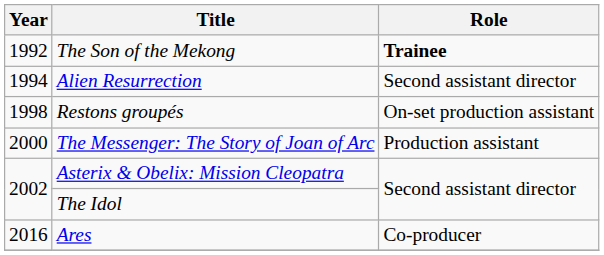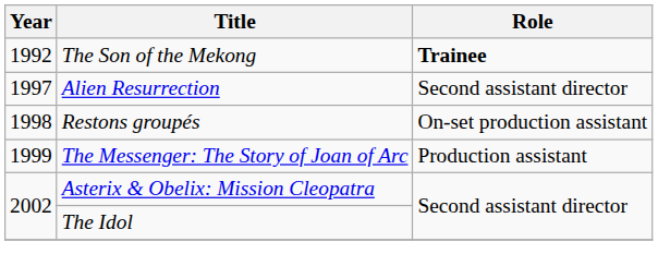 <table class="wikitable">
 <tr>
 <th>Year</th>
 <th>Title</th>
 <th>Role</th>
 </tr>
 <tr>
 <td>1992</td>
 <td><em>The Son of the Mekong</em></td>
 <td><strong>Trainee</strong></td>
 </tr>
 <tr>
-<td>1994</td>
+<td>1997</td>
 <td><em><a href='#'>Alien Resurrection</a></em></td>
 <td>Second assistant director</td>
 </tr>
 <tr>
 <td>1998</td>
 <td><em>Restons groupés</em></td>
 <td>On-set production assistant</td>
 </tr>
 <tr>
-<td>2000</td>
+<td>1999</td>
 <td><em><a href='#'>The Messenger: The Story of Joan of Arc</a></em></td>
 <td>Production assistant</td>
 </tr>
 <tr>
 <td rowspan=2>2002</td>
 <td><em><a href='#'>Asterix & Obelix: Mission Cleopatra</a></em></td>
 <td rowspan=2>Second assistant director</td>
 </tr>
 <tr>
 <td><em>The Idol</em></td>
 </tr>
 <tr>
-<td>2016</td>
-<td><em><a href='#'>Ares</a></em></td>
-<td>Co-producer</td>
-</tr>
-<tr>
 </tr>
 </table>
